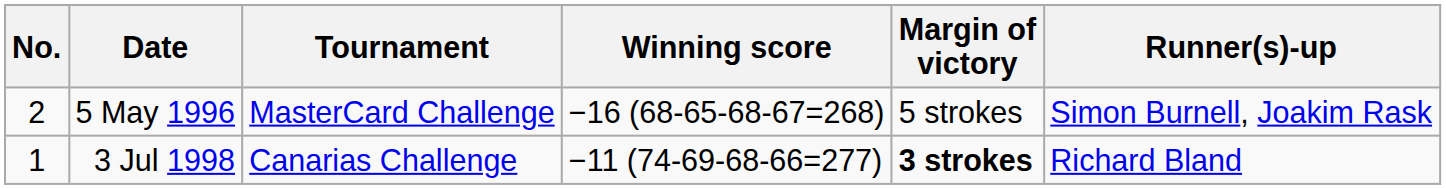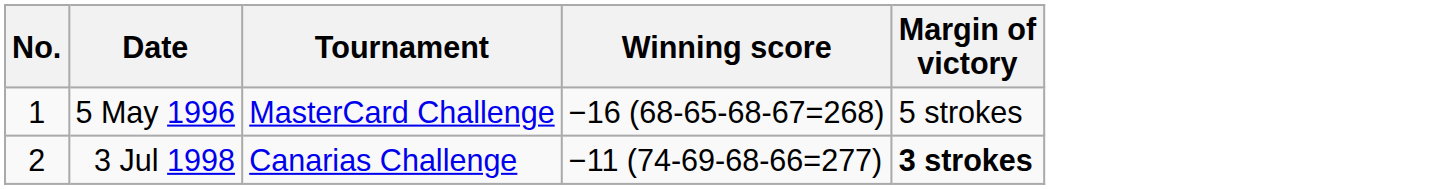 <table class="wikitable" style="font-size:95%;">
 <tr>
 <th>No.</th>
 <th>Date</th>
 <th>Tournament</th>
 <th>Winning score</th>
 <th>Margin of<br>victory</th>
-<th>Runner(s)-up</th>
 </tr>
 <tr>
-<td align=center>2</td>
+<td align=center>1</td>
 <td align=right>5 May <a href='#'>1996</a></td>
 <td><a href='#'>MasterCard Challenge</a></td>
 <td>−16 (68-65-68-67=268)</td>
 <td>5 strokes</td>
-<td> <a href='#'>Simon Burnell</a>,  <a href='#'>Joakim Rask</a></td>
 </tr>
 <tr>
-<td align=center>1</td>
+<td align=center>2</td>
 <td align=right>3 Jul <a href='#'>1998</a></td>
 <td><a href='#'>Canarias Challenge</a></td>
 <td>−11 (74-69-68-66=277)</td>
 <td><strong>3 strokes</strong></td>
-<td> <a href='#'>Richard Bland</a></td>
 </tr>
 </table>
